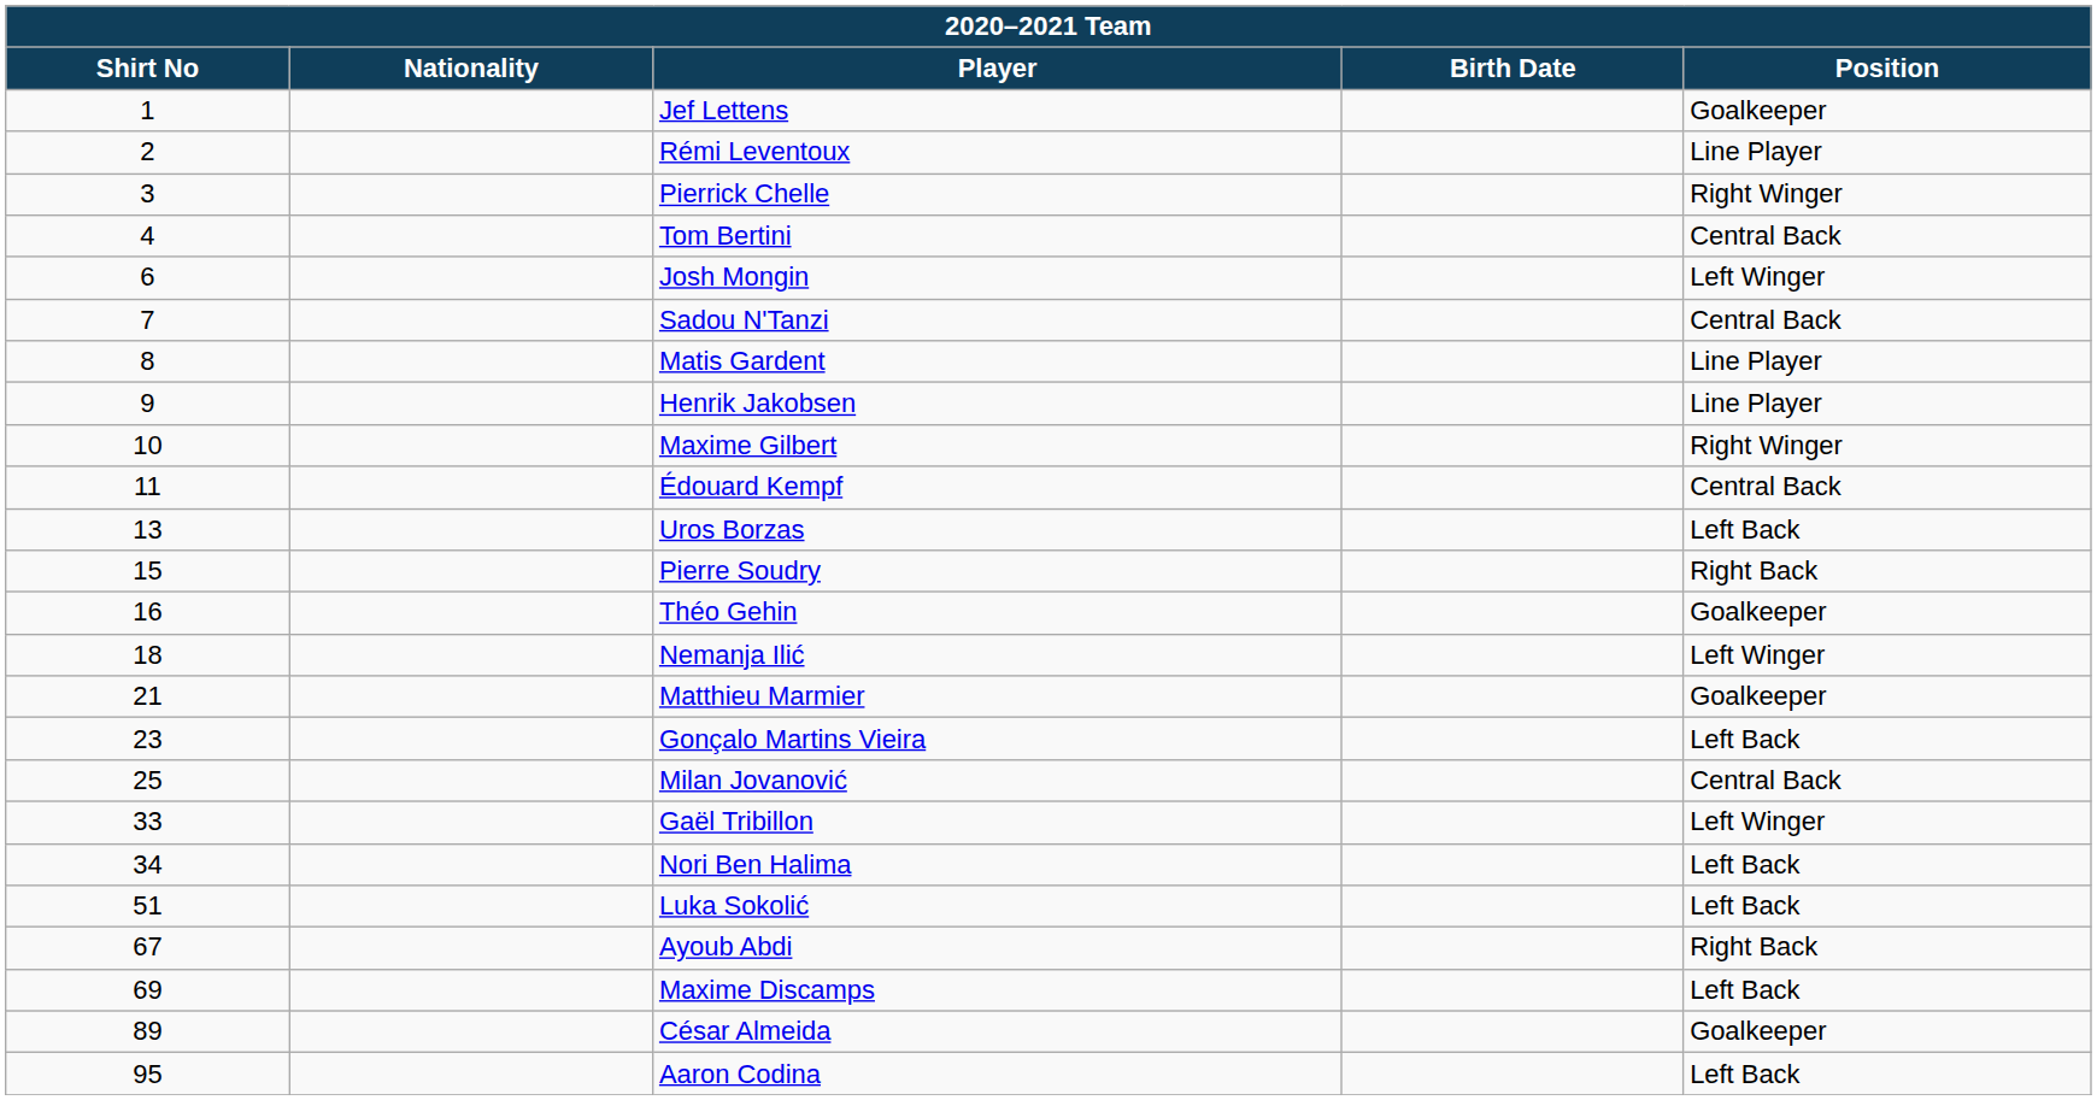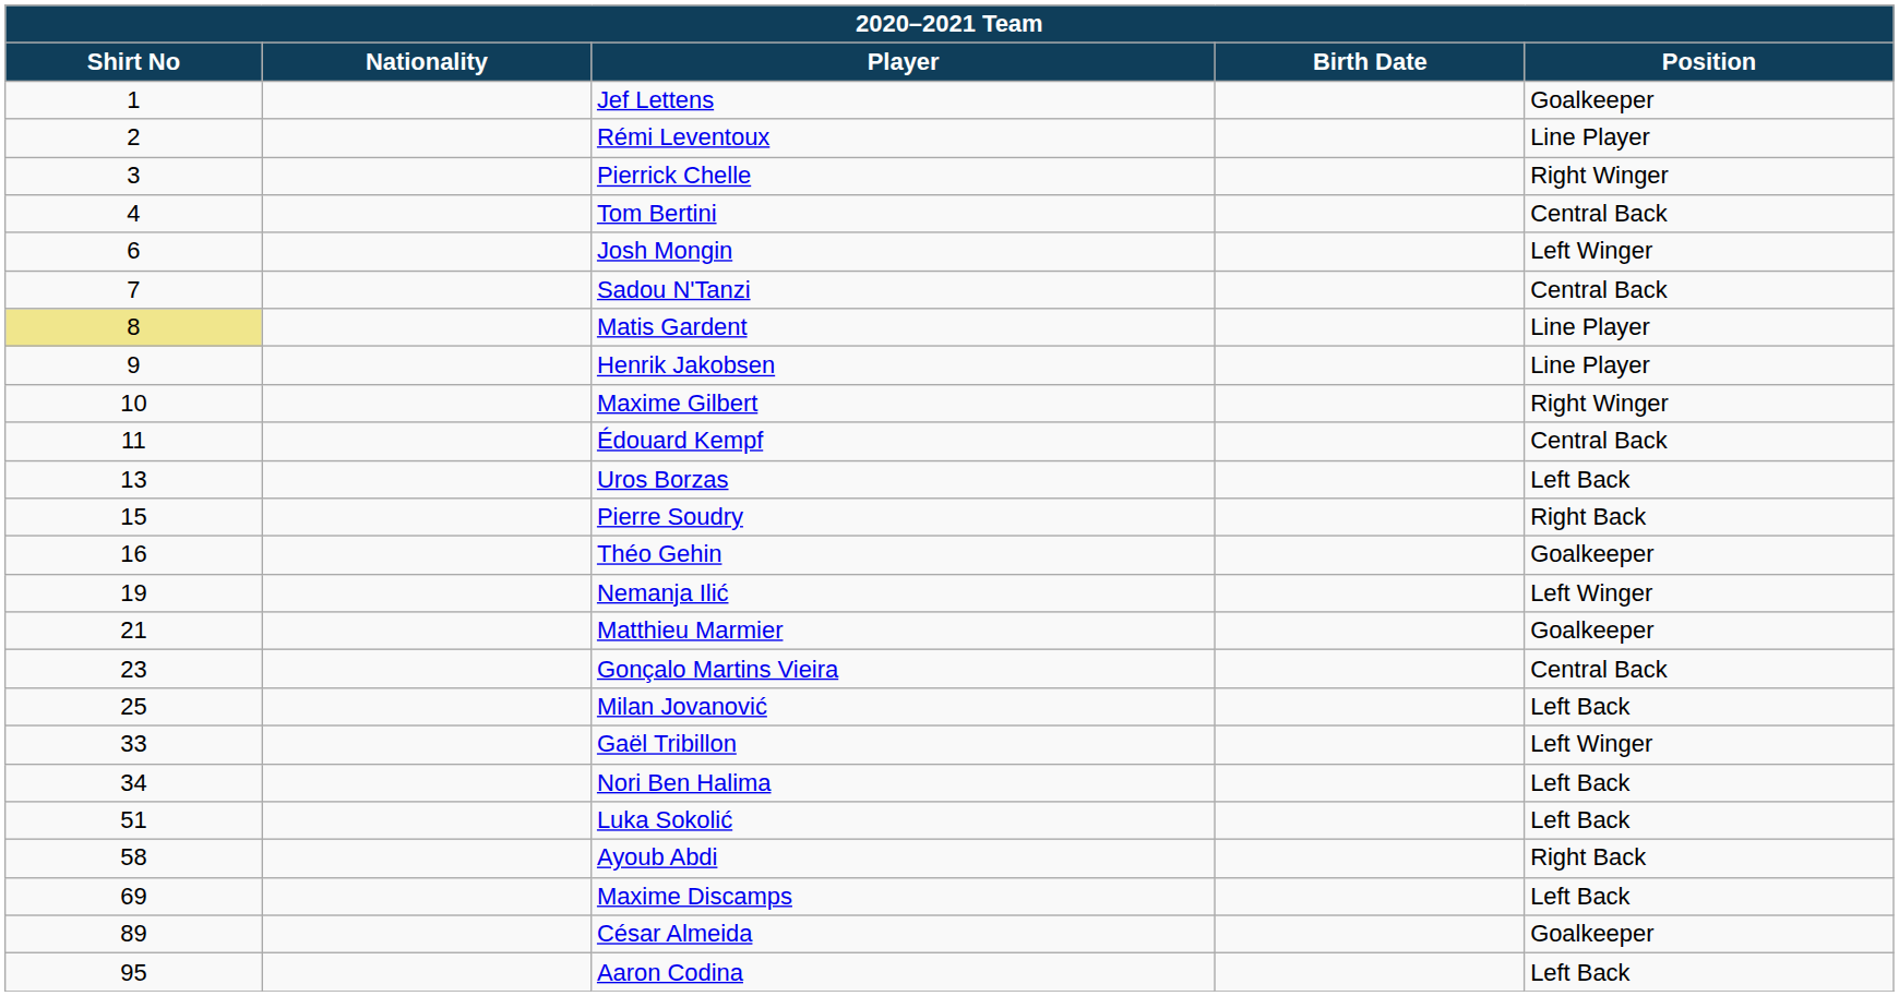 <table class="wikitable collapsible collapsed" style="width:100%;">
 <tr>
 <th colspan=5 style="background-color:#0F3E5A;color:white;text-align:center;"> <strong>2020–2021 Team</strong></th>
 </tr>
 <tr>
 <th style="color:white; background:#0F3E5A">Shirt No</th>
 <th style="color:white; background:#0F3E5A">Nationality</th>
 <th style="color:white; background:#0F3E5A">Player</th>
 <th style="color:white; background:#0F3E5A">Birth Date</th>
 <th style="color:white; background:#0F3E5A">Position</th>
 </tr>
 <tr>
 <td align=center>1</td>
 <td></td>
 <td><a href='#'>Jef Lettens</a></td>
 <td></td>
 <td>Goalkeeper</td>
 </tr>
 <tr>
 <td align=center>2</td>
 <td></td>
 <td><a href='#'>Rémi Leventoux</a></td>
 <td></td>
 <td>Line Player</td>
 </tr>
 <tr>
 <td align=center>3</td>
 <td></td>
 <td><a href='#'>Pierrick Chelle</a></td>
 <td></td>
 <td>Right Winger</td>
 </tr>
 <tr>
 <td align=center>4</td>
 <td></td>
 <td><a href='#'>Tom Bertini</a></td>
 <td></td>
 <td>Central Back</td>
 </tr>
 <tr>
 <td align=center>6</td>
 <td></td>
 <td><a href='#'>Josh Mongin</a></td>
 <td></td>
 <td>Left Winger</td>
 </tr>
 <tr>
 <td align=center>7</td>
 <td></td>
 <td><a href='#'>Sadou N'Tanzi</a></td>
 <td></td>
 <td>Central Back</td>
 </tr>
 <tr>
-<td align=center>8</td>
+<td align=center style="background: khaki;">8</td>
 <td></td>
 <td><a href='#'>Matis Gardent</a></td>
 <td></td>
 <td>Line Player</td>
 </tr>
 <tr>
 <td align=center>9</td>
 <td></td>
 <td><a href='#'>Henrik Jakobsen</a></td>
 <td></td>
 <td>Line Player</td>
 </tr>
 <tr>
 <td align=center>10</td>
 <td></td>
 <td><a href='#'>Maxime Gilbert</a></td>
 <td></td>
 <td>Right Winger</td>
 </tr>
 <tr>
 <td align=center>11</td>
 <td></td>
 <td><a href='#'>Édouard Kempf</a></td>
 <td></td>
 <td>Central Back</td>
 </tr>
 <tr>
 <td align=center>13</td>
 <td></td>
 <td><a href='#'>Uros Borzas</a></td>
 <td></td>
 <td>Left Back</td>
 </tr>
 <tr>
 <td align=center>15</td>
 <td></td>
 <td><a href='#'>Pierre Soudry</a></td>
 <td></td>
 <td>Right Back</td>
 </tr>
 <tr>
 <td align=center>16</td>
 <td></td>
 <td><a href='#'>Théo Gehin</a></td>
 <td></td>
 <td>Goalkeeper</td>
 </tr>
 <tr>
-<td align=center>18</td>
+<td align=center>19</td>
 <td></td>
 <td><a href='#'>Nemanja Ilić</a></td>
 <td></td>
 <td>Left Winger</td>
 </tr>
 <tr>
 <td align=center>21</td>
 <td></td>
 <td><a href='#'>Matthieu Marmier</a></td>
 <td></td>
 <td>Goalkeeper</td>
 </tr>
 <tr>
 <td align=center>23</td>
 <td></td>
 <td><a href='#'>Gonçalo Martins Vieira</a></td>
 <td></td>
-<td>Left Back</td>
+<td>Central Back</td>
 </tr>
 <tr>
 <td align=center>25</td>
 <td></td>
 <td><a href='#'>Milan Jovanović</a></td>
 <td></td>
-<td>Central Back</td>
+<td>Left Back</td>
 </tr>
 <tr>
 <td align=center>33</td>
 <td></td>
 <td><a href='#'>Gaël Tribillon</a></td>
 <td></td>
 <td>Left Winger</td>
 </tr>
 <tr>
 <td align=center>34</td>
 <td></td>
 <td><a href='#'>Nori Ben Halima</a></td>
 <td></td>
 <td>Left Back</td>
 </tr>
 <tr>
 <td align=center>51</td>
 <td></td>
 <td><a href='#'>Luka Sokolić</a></td>
 <td></td>
 <td>Left Back</td>
 </tr>
 <tr>
-<td align=center>67</td>
+<td align=center>58</td>
 <td></td>
 <td><a href='#'>Ayoub Abdi</a></td>
 <td></td>
 <td>Right Back</td>
 </tr>
 <tr>
 <td align=center>69</td>
 <td></td>
 <td><a href='#'>Maxime Discamps</a></td>
 <td></td>
 <td>Left Back</td>
 </tr>
 <tr>
 <td align=center>89</td>
 <td></td>
 <td><a href='#'>César Almeida</a></td>
 <td></td>
 <td>Goalkeeper</td>
 </tr>
 <tr>
 <td align=center>95</td>
 <td></td>
 <td><a href='#'>Aaron Codina</a></td>
 <td></td>
 <td>Left Back</td>
 </tr>
 </table>
